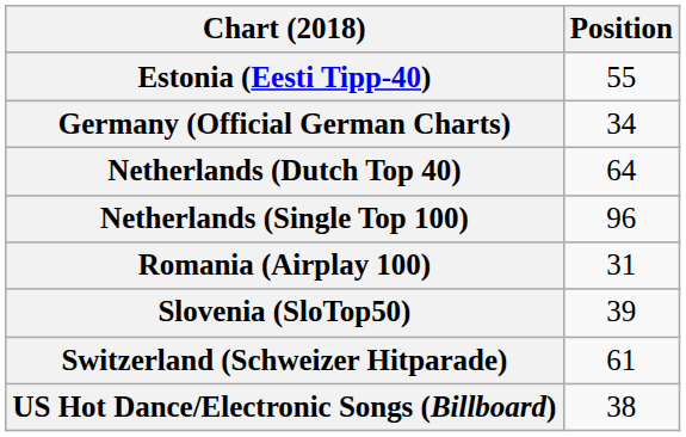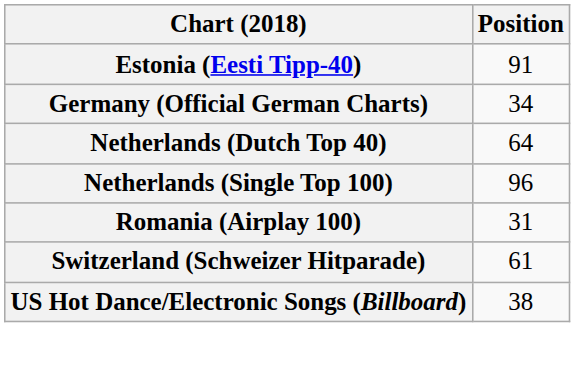 <table class="wikitable sortable plainrowheaders" style="text-align:center">
 <tr>
 <th scope="col">Chart (2018)</th>
 <th scope="col">Position</th>
 </tr>
 <tr>
 <th scope="row">Estonia (<a href='#'>Eesti Tipp-40</a>)</th>
-<td>55</td>
+<td>91</td>
 </tr>
 <tr>
 <th scope="row">Germany (Official German Charts)</th>
 <td>34</td>
 </tr>
 <tr>
 <th scope="row">Netherlands (Dutch Top 40)</th>
 <td>64</td>
 </tr>
 <tr>
 <th scope="row">Netherlands (Single Top 100)</th>
 <td>96</td>
 </tr>
 <tr>
 <th scope="row">Romania (Airplay 100)</th>
 <td>31</td>
 </tr>
 <tr>
-<th scope="row">Slovenia (SloTop50)</th>
-<td>39</td>
-</tr>
-<tr>
 <th scope="row">Switzerland (Schweizer Hitparade)</th>
 <td>61</td>
 </tr>
 <tr>
 <th scope="row">US Hot Dance/Electronic Songs (<em>Billboard</em>)</th>
 <td>38</td>
 </tr>
 </table>
